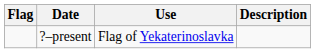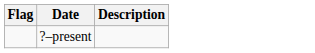 <table class="wikitable">
 <tr>
 <th>Flag</th>
 <th>Date</th>
-<th>Use</th>
 <th>Description</th>
 </tr>
 <tr>
 <td></td>
 <td>?–present</td>
-<td>Flag of <a href='#'>Yekaterinoslavka</a></td>
 <td></td>
 </tr>
 </table>
